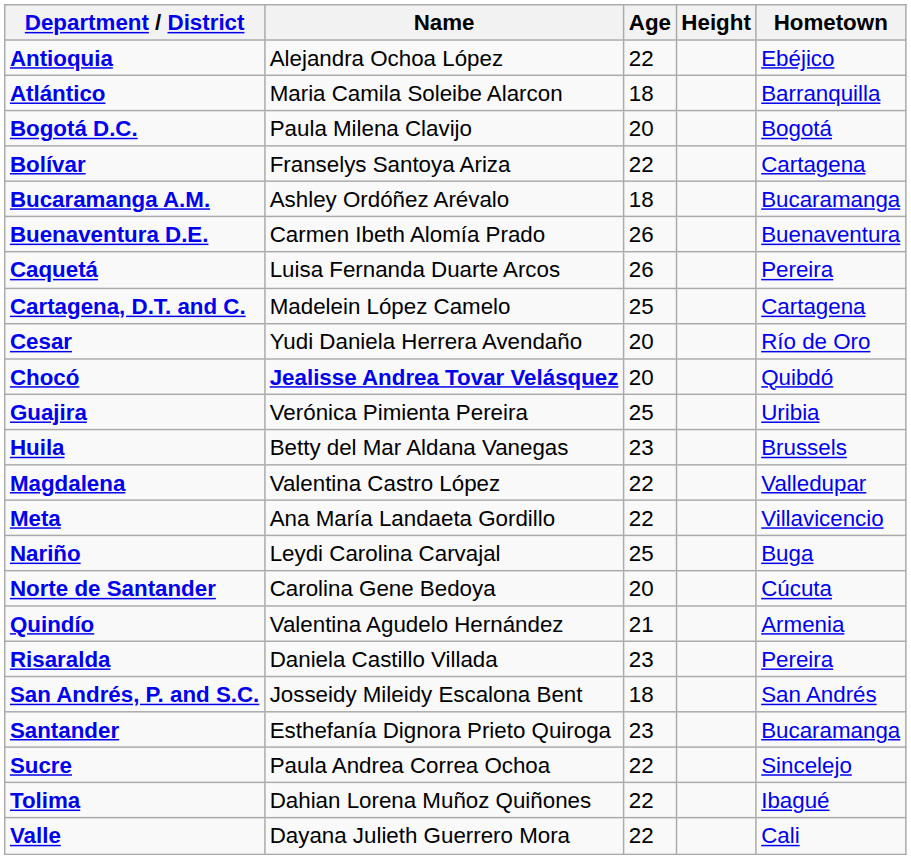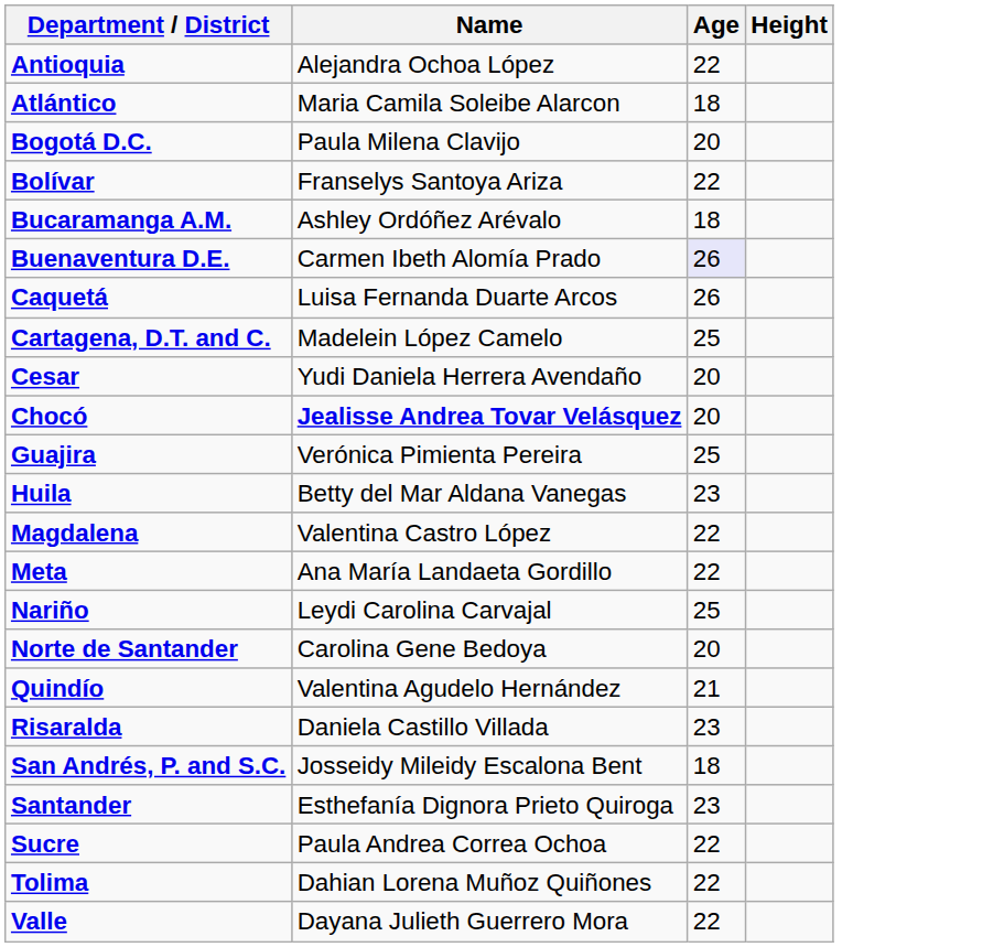 <table class="sortable wikitable" style="font-size: 95%;">
 <tr>
 <th><a href='#'>Department</a> / <a href='#'>District</a></th>
 <th>Name</th>
 <th>Age</th>
 <th>Height</th>
-<th>Hometown</th>
 </tr>
 <tr>
 <td><strong> <a href='#'>Antioquia</a></strong></td>
 <td>Alejandra Ochoa López</td>
 <td>22</td>
 <td></td>
-<td><a href='#'>Ebéjico</a></td>
 </tr>
 <tr>
 <td><strong> <a href='#'>Atlántico</a></strong></td>
 <td>Maria Camila Soleibe Alarcon</td>
 <td>18</td>
 <td></td>
-<td><a href='#'>Barranquilla</a></td>
 </tr>
 <tr>
 <td><strong> <a href='#'>Bogotá D.C.</a></strong></td>
 <td>Paula Milena Clavijo</td>
 <td>20</td>
 <td></td>
-<td><a href='#'>Bogotá</a></td>
 </tr>
 <tr>
 <td><strong> <a href='#'>Bolívar</a></strong></td>
 <td>Franselys Santoya Ariza</td>
 <td>22</td>
 <td></td>
-<td><a href='#'>Cartagena</a></td>
 </tr>
 <tr>
 <td><strong> <a href='#'>Bucaramanga A.M.</a></strong></td>
 <td>Ashley Ordóñez Arévalo</td>
 <td>18</td>
 <td></td>
-<td><a href='#'>Bucaramanga</a></td>
 </tr>
 <tr>
 <td> <strong><a href='#'>Buenaventura D.E.</a></strong></td>
 <td>Carmen Ibeth Alomía Prado</td>
-<td>26</td>
+<td style="background: lavender;">26</td>
 <td></td>
-<td><a href='#'>Buenaventura</a></td>
 </tr>
 <tr>
 <td> <a href='#'><strong>Caquetá</strong></a></td>
 <td>Luisa Fernanda Duarte Arcos</td>
 <td>26</td>
 <td></td>
-<td><a href='#'>Pereira</a></td>
 </tr>
 <tr>
 <td><strong> <a href='#'>Cartagena, D.T. and C.</a></strong></td>
 <td>Madelein López Camelo</td>
 <td>25</td>
 <td></td>
-<td><a href='#'>Cartagena</a></td>
 </tr>
 <tr>
 <td><strong> <a href='#'>Cesar</a></strong></td>
 <td>Yudi Daniela Herrera Avendaño</td>
 <td>20</td>
 <td></td>
-<td><a href='#'>Río de Oro</a></td>
 </tr>
 <tr>
 <td><strong> <a href='#'>Chocó</a></strong></td>
 <td><strong><a href='#'>Jealisse Andrea Tovar Velásquez</a></strong></td>
 <td>20</td>
 <td></td>
-<td><a href='#'>Quibdó</a></td>
 </tr>
 <tr>
 <td><strong> <a href='#'>Guajira</a></strong></td>
 <td>Verónica Pimienta Pereira</td>
 <td>25</td>
 <td></td>
-<td><a href='#'>Uribia</a></td>
 </tr>
 <tr>
 <td><strong> <a href='#'>Huila</a></strong></td>
 <td>Betty del Mar Aldana Vanegas</td>
 <td>23</td>
 <td></td>
-<td><a href='#'>Brussels</a></td>
 </tr>
 <tr>
 <td><strong> <a href='#'>Magdalena</a></strong></td>
 <td>Valentina Castro López</td>
 <td>22</td>
 <td></td>
-<td><a href='#'>Valledupar</a></td>
 </tr>
 <tr>
 <td><strong> <a href='#'>Meta</a></strong></td>
 <td>Ana María Landaeta Gordillo</td>
 <td>22</td>
 <td></td>
-<td><a href='#'>Villavicencio</a></td>
 </tr>
 <tr>
 <td><strong> <a href='#'>Nariño</a></strong></td>
 <td>Leydi Carolina Carvajal</td>
 <td>25</td>
 <td></td>
-<td><a href='#'>Buga</a></td>
 </tr>
 <tr>
 <td><strong> <a href='#'>Norte de Santander</a></strong></td>
 <td>Carolina Gene Bedoya</td>
 <td>20</td>
 <td></td>
-<td><a href='#'>Cúcuta</a></td>
 </tr>
 <tr>
 <td><strong> <a href='#'>Quindío</a></strong></td>
 <td>Valentina Agudelo Hernández</td>
 <td>21</td>
 <td></td>
-<td><a href='#'>Armenia</a></td>
 </tr>
 <tr>
 <td><strong> <a href='#'>Risaralda</a></strong></td>
 <td>Daniela Castillo Villada</td>
 <td>23</td>
 <td></td>
-<td><a href='#'>Pereira</a></td>
 </tr>
 <tr>
 <td><strong> <a href='#'>San Andrés, P. and S.C.</a></strong></td>
 <td>Josseidy Mileidy Escalona Bent</td>
 <td>18</td>
 <td></td>
-<td><a href='#'>San Andrés</a></td>
 </tr>
 <tr>
 <td> <a href='#'><strong>Santander</strong></a></td>
 <td>Esthefanía Dignora Prieto Quiroga</td>
 <td>23</td>
 <td></td>
-<td><a href='#'>Bucaramanga</a></td>
 </tr>
 <tr>
 <td> <strong><a href='#'>Sucre</a></strong></td>
 <td>Paula Andrea Correa Ochoa</td>
 <td>22</td>
 <td></td>
-<td><a href='#'>Sincelejo</a></td>
 </tr>
 <tr>
 <td><strong> <a href='#'>Tolima</a></strong></td>
 <td>Dahian Lorena Muñoz Quiñones</td>
 <td>22</td>
 <td></td>
-<td><a href='#'>Ibagué</a></td>
 </tr>
 <tr>
 <td><strong> <a href='#'>Valle</a></strong></td>
 <td>Dayana Julieth Guerrero Mora</td>
 <td>22</td>
 <td></td>
-<td><a href='#'>Cali</a></td>
 </tr>
 </table>
